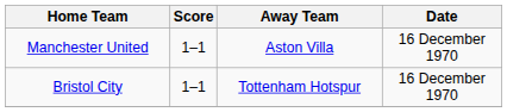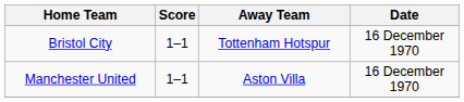 <table class="wikitable" style="text-align:center;">
 <tr>
 <th width=175>Home Team</th>
 <th width=20>Score</th>
 <th width=175>Away Team</th>
 <th width=125>Date</th>
 </tr>
 <tr>
+<td><a href='#'>Bristol City</a></td>
+<td>1–1</td>
+<td><a href='#'>Tottenham Hotspur</a></td>
+<td>16 December 1970</td>
+</tr>
+<tr>
 <td><a href='#'>Manchester United</a></td>
 <td>1–1</td>
 <td><a href='#'>Aston Villa</a></td>
 <td>16 December 1970</td>
 </tr>
 <tr>
-<td><a href='#'>Bristol City</a></td>
-<td>1–1</td>
-<td><a href='#'>Tottenham Hotspur</a></td>
-<td>16 December 1970</td>
-</tr>
-<tr>
 </tr>
 </table>
